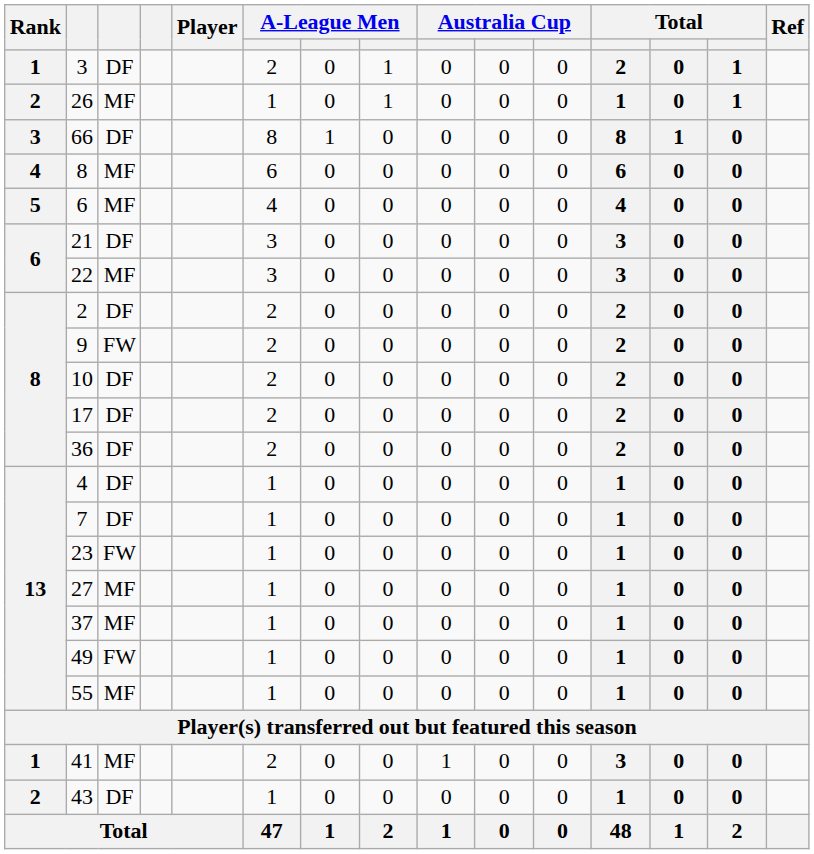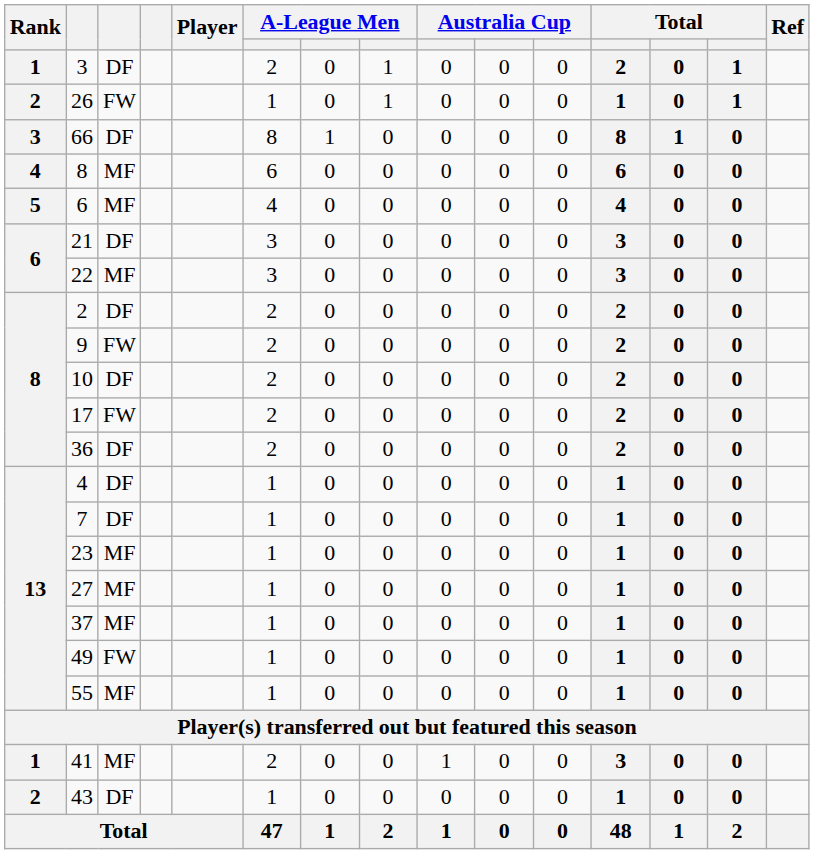 <table class="wikitable sortable" style="text-align:center;">
 <tr>
 <th rowspan="2" width="15">Rank</th>
 <th rowspan="2" width="15"></th>
 <th rowspan="2" width="15"></th>
 <th rowspan="2" width="15"></th>
 <th rowspan="2">Player</th>
 <th colspan="3" width="120"><a href='#'>A-League Men</a></th>
 <th colspan="3" width="120"><a href='#'>Australia Cup</a></th>
 <th colspan="3" width="120">Total</th>
 <th rowspan="2" class=unsortable>Ref</th>
 </tr>
 <tr>
 <th style="width:30px"></th>
 <th style="width:30px"></th>
 <th style="width:30px"></th>
 <th style="width:30px"></th>
 <th style="width:30px"></th>
 <th style="width:30px"></th>
 <th style="width:30px"></th>
 <th style="width:30px"></th>
 <th style="width:30px"></th>
 </tr>
 <tr>
 <th>1</th>
 <td>3</td>
 <td>DF</td>
 <td></td>
 <td align="left"><br></td>
 <td>2</td>
 <td>0</td>
 <td>1<br></td>
 <td>0</td>
 <td>0</td>
 <td>0<br></td>
 <th>2</th>
 <th>0</th>
 <th>1</th>
 <td></td>
 </tr>
 <tr>
 <th>2</th>
 <td>26</td>
-<td>MF</td>
+<td>FW</td>
 <td></td>
 <td align="left"><br></td>
 <td>1</td>
 <td>0</td>
 <td>1<br></td>
 <td>0</td>
 <td>0</td>
 <td>0<br></td>
 <th>1</th>
 <th>0</th>
 <th>1</th>
 <td></td>
 </tr>
 <tr>
 <th>3</th>
 <td>66</td>
 <td>DF</td>
 <td></td>
 <td align="left"><br></td>
 <td>8</td>
 <td>1</td>
 <td>0<br></td>
 <td>0</td>
 <td>0</td>
 <td>0<br></td>
 <th>8</th>
 <th>1</th>
 <th>0</th>
 <td></td>
 </tr>
 <tr>
 <th>4</th>
 <td>8</td>
 <td>MF</td>
 <td></td>
 <td align="left"><br></td>
 <td>6</td>
 <td>0</td>
 <td>0<br></td>
 <td>0</td>
 <td>0</td>
 <td>0<br></td>
 <th>6</th>
 <th>0</th>
 <th>0</th>
 <td></td>
 </tr>
 <tr>
 <th>5</th>
 <td>6</td>
 <td>MF</td>
 <td></td>
 <td align="left"><br></td>
 <td>4</td>
 <td>0</td>
 <td>0<br></td>
 <td>0</td>
 <td>0</td>
 <td>0<br></td>
 <th>4</th>
 <th>0</th>
 <th>0</th>
 <td></td>
 </tr>
 <tr>
 <th rowspan="2">6</th>
 <td>21</td>
 <td>DF</td>
 <td></td>
 <td align="left"><br></td>
 <td>3</td>
 <td>0</td>
 <td>0<br></td>
 <td>0</td>
 <td>0</td>
 <td>0<br></td>
 <th>3</th>
 <th>0</th>
 <th>0</th>
 <td></td>
 </tr>
 <tr>
 <td>22</td>
 <td>MF</td>
 <td></td>
 <td align="left"><br></td>
 <td>3</td>
 <td>0</td>
 <td>0<br></td>
 <td>0</td>
 <td>0</td>
 <td>0<br></td>
 <th>3</th>
 <th>0</th>
 <th>0</th>
 <td></td>
 </tr>
 <tr>
 <th rowspan="5">8</th>
 <td>2</td>
 <td>DF</td>
 <td></td>
 <td align="left"><br></td>
 <td>2</td>
 <td>0</td>
 <td>0<br></td>
 <td>0</td>
 <td>0</td>
 <td>0<br></td>
 <th>2</th>
 <th>0</th>
 <th>0</th>
 <td></td>
 </tr>
 <tr>
 <td>9</td>
 <td>FW</td>
 <td></td>
 <td align="left"><br></td>
 <td>2</td>
 <td>0</td>
 <td>0<br></td>
 <td>0</td>
 <td>0</td>
 <td>0<br></td>
 <th>2</th>
 <th>0</th>
 <th>0</th>
 <td></td>
 </tr>
 <tr>
 <td>10</td>
 <td>DF</td>
 <td></td>
 <td align="left"><br></td>
 <td>2</td>
 <td>0</td>
 <td>0<br></td>
 <td>0</td>
 <td>0</td>
 <td>0<br></td>
 <th>2</th>
 <th>0</th>
 <th>0</th>
 <td></td>
 </tr>
 <tr>
 <td>17</td>
-<td>DF</td>
+<td>FW</td>
 <td></td>
 <td align="left"><br></td>
 <td>2</td>
 <td>0</td>
 <td>0<br></td>
 <td>0</td>
 <td>0</td>
 <td>0<br></td>
 <th>2</th>
 <th>0</th>
 <th>0</th>
 <td></td>
 </tr>
 <tr>
 <td>36</td>
 <td>DF</td>
 <td></td>
 <td align="left"><br></td>
 <td>2</td>
 <td>0</td>
 <td>0<br></td>
 <td>0</td>
 <td>0</td>
 <td>0<br></td>
 <th>2</th>
 <th>0</th>
 <th>0</th>
 <td></td>
 </tr>
 <tr>
 <th rowspan="7">13</th>
 <td>4</td>
 <td>DF</td>
 <td></td>
 <td align="left"><br></td>
 <td>1</td>
 <td>0</td>
 <td>0<br></td>
 <td>0</td>
 <td>0</td>
 <td>0<br></td>
 <th>1</th>
 <th>0</th>
 <th>0</th>
 <td></td>
 </tr>
 <tr>
 <td>7</td>
 <td>DF</td>
 <td></td>
 <td align="left"><br></td>
 <td>1</td>
 <td>0</td>
 <td>0<br></td>
 <td>0</td>
 <td>0</td>
 <td>0<br></td>
 <th>1</th>
 <th>0</th>
 <th>0</th>
 <td></td>
 </tr>
 <tr>
 <td>23</td>
-<td>FW</td>
+<td>MF</td>
 <td></td>
 <td align="left"><br></td>
 <td>1</td>
 <td>0</td>
 <td>0<br></td>
 <td>0</td>
 <td>0</td>
 <td>0<br></td>
 <th>1</th>
 <th>0</th>
 <th>0</th>
 <td></td>
 </tr>
 <tr>
 <td>27</td>
 <td>MF</td>
 <td></td>
 <td align="left"><br></td>
 <td>1</td>
 <td>0</td>
 <td>0<br></td>
 <td>0</td>
 <td>0</td>
 <td>0<br></td>
 <th>1</th>
 <th>0</th>
 <th>0</th>
 <td></td>
 </tr>
 <tr>
 <td>37</td>
 <td>MF</td>
 <td></td>
 <td align="left"><br></td>
 <td>1</td>
 <td>0</td>
 <td>0<br></td>
 <td>0</td>
 <td>0</td>
 <td>0<br></td>
 <th>1</th>
 <th>0</th>
 <th>0</th>
 <td></td>
 </tr>
 <tr>
 <td>49</td>
 <td>FW</td>
 <td></td>
 <td align="left"><br></td>
 <td>1</td>
 <td>0</td>
 <td>0<br></td>
 <td>0</td>
 <td>0</td>
 <td>0<br></td>
 <th>1</th>
 <th>0</th>
 <th>0</th>
 <td></td>
 </tr>
 <tr>
 <td>55</td>
 <td>MF</td>
 <td></td>
 <td align="left"><br></td>
 <td>1</td>
 <td>0</td>
 <td>0<br></td>
 <td>0</td>
 <td>0</td>
 <td>0<br></td>
 <th>1</th>
 <th>0</th>
 <th>0</th>
 <td></td>
 </tr>
 <tr>
 <th colspan="15">Player(s) transferred out but featured this season</th>
 </tr>
 <tr>
 <th>1</th>
 <td>41</td>
 <td>MF</td>
 <td></td>
 <td align="left"><br></td>
 <td>2</td>
 <td>0</td>
 <td>0<br></td>
 <td>1</td>
 <td>0</td>
 <td>0<br></td>
 <th>3</th>
 <th>0</th>
 <th>0</th>
 <td></td>
 </tr>
 <tr>
 <th>2</th>
 <td>43</td>
 <td>DF</td>
 <td></td>
 <td align="left"><br></td>
 <td>1</td>
 <td>0</td>
 <td>0<br></td>
 <td>0</td>
 <td>0</td>
 <td>0<br></td>
 <th>1</th>
 <th>0</th>
 <th>0</th>
 <td></td>
 </tr>
 <tr>
 <th colspan="5">Total<br></th>
 <th>47</th>
 <th>1</th>
 <th>2<br></th>
 <th>1</th>
 <th>0</th>
 <th>0<br></th>
 <th>48</th>
 <th>1</th>
 <th>2</th>
 <th></th>
 </tr>
 </table>
